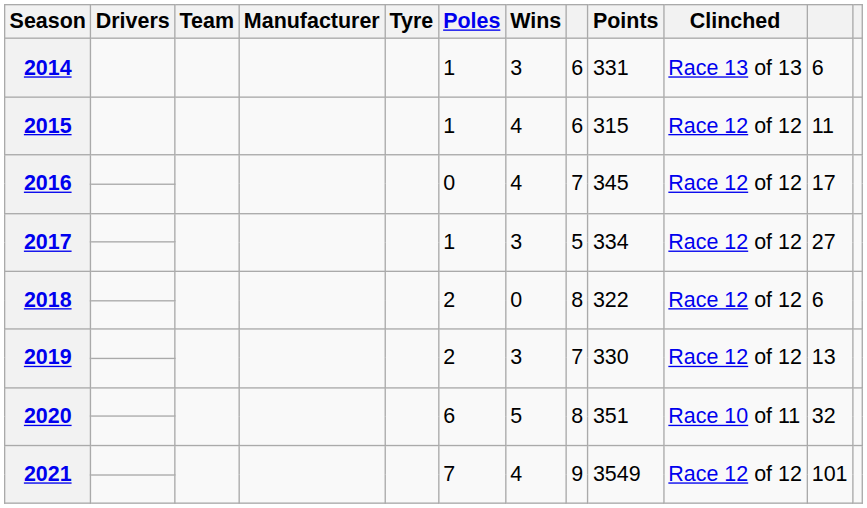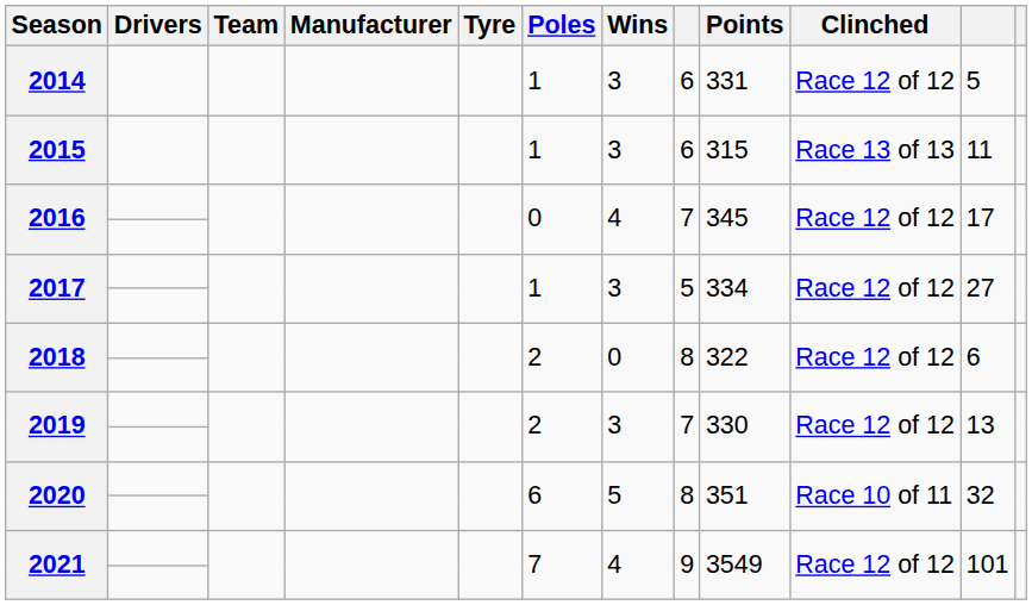 <table class="wikitable">
 <tr>
 <th>Season</th>
 <th>Drivers</th>
 <th>Team</th>
 <th>Manufacturer</th>
 <th>Tyre</th>
 <th><a href='#'>Poles</a></th>
 <th>Wins</th>
 <th></th>
 <th>Points</th>
 <th>Clinched</th>
 <th></th>
 <th></th>
 </tr>
 <tr>
 <th><a href='#'>2014</a></th>
 <td></td>
 <td></td>
 <td></td>
 <td></td>
 <td>1</td>
 <td>3</td>
 <td>6</td>
 <td>331</td>
-<td><a href='#'>Race 13</a> of 13</td>
-<td>6</td>
+<td><a href='#'>Race 12</a> of 12</td>
+<td>5</td>
 <td><br><br></td>
 </tr>
 <tr>
 <th><a href='#'>2015</a></th>
 <td></td>
 <td></td>
 <td></td>
 <td></td>
 <td>1</td>
-<td>4</td>
+<td>3</td>
 <td>6</td>
 <td>315</td>
-<td><a href='#'>Race 12</a> of 12</td>
+<td><a href='#'>Race 13</a> of 13</td>
 <td>11</td>
 <td><br><br></td>
 </tr>
 <tr>
 <th rowspan="2"><a href='#'>2016</a></th>
 <td></td>
 <td rowspan="2"></td>
 <td rowspan="2"></td>
 <td rowspan="2"></td>
 <td rowspan="2">0</td>
 <td rowspan="2">4</td>
 <td rowspan="2">7</td>
 <td rowspan="2">345</td>
 <td rowspan="2"><a href='#'>Race 12</a> of 12</td>
 <td rowspan="2">17</td>
 <td rowspan="2"><br><br></td>
 </tr>
 <tr>
 <td></td>
 </tr>
 <tr>
 <th rowspan="2"><a href='#'>2017</a></th>
 <td></td>
 <td rowspan="2"></td>
 <td rowspan="2"></td>
 <td rowspan="2"></td>
 <td rowspan="2">1</td>
 <td rowspan="2">3</td>
 <td rowspan="2">5</td>
 <td rowspan="2">334</td>
 <td rowspan="2"><a href='#'>Race 12</a> of 12</td>
 <td rowspan="2">27</td>
 <td rowspan="2"><br><br></td>
 </tr>
 <tr>
 <td></td>
 </tr>
 <tr>
 <th rowspan="2"><a href='#'>2018</a></th>
 <td></td>
 <td rowspan="2"></td>
 <td rowspan="2"></td>
 <td rowspan="2"></td>
 <td rowspan="2">2</td>
 <td rowspan="2">0</td>
 <td rowspan="2">8</td>
 <td rowspan="2">322</td>
 <td rowspan="2"><a href='#'>Race 12</a> of 12</td>
 <td rowspan="2">6</td>
 <td rowspan="2"><br><br></td>
 </tr>
 <tr>
 <td></td>
 </tr>
 <tr>
 <th rowspan="2"><a href='#'>2019</a></th>
 <td></td>
 <td rowspan="2"></td>
 <td rowspan="2"></td>
 <td rowspan="2"></td>
 <td rowspan="2">2</td>
 <td rowspan="2">3</td>
 <td rowspan="2">7</td>
 <td rowspan="2">330</td>
 <td rowspan="2"><a href='#'>Race 12</a> of 12</td>
 <td rowspan="2">13</td>
 <td rowspan="2"><br><br></td>
 </tr>
 <tr>
 <td></td>
 </tr>
 <tr>
 <th rowspan="2"><a href='#'>2020</a></th>
 <td></td>
 <td rowspan="2"></td>
 <td rowspan="2"></td>
 <td rowspan="2"></td>
 <td rowspan="2">6</td>
 <td rowspan="2">5</td>
 <td rowspan="2">8</td>
 <td rowspan="2">351</td>
 <td rowspan="2"><a href='#'>Race 10</a> of 11</td>
 <td rowspan="2">32</td>
 <td rowspan="2"><br><br></td>
 </tr>
 <tr>
 <td></td>
 </tr>
 <tr>
 <th rowspan="2"><a href='#'>2021</a></th>
 <td></td>
 <td rowspan="2"></td>
 <td rowspan="2"></td>
 <td rowspan="2"></td>
 <td rowspan="2">7</td>
 <td rowspan="2">4</td>
 <td rowspan="2">9</td>
 <td rowspan="2">3549</td>
 <td rowspan="2"><a href='#'>Race 12</a> of 12</td>
 <td rowspan="2">101</td>
 <td rowspan="2"><br><br></td>
 </tr>
 <tr>
 <td></td>
 </tr>
 </table>
